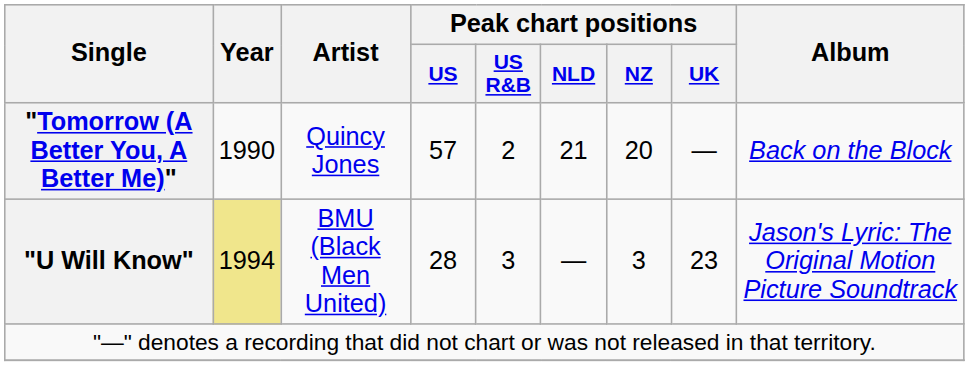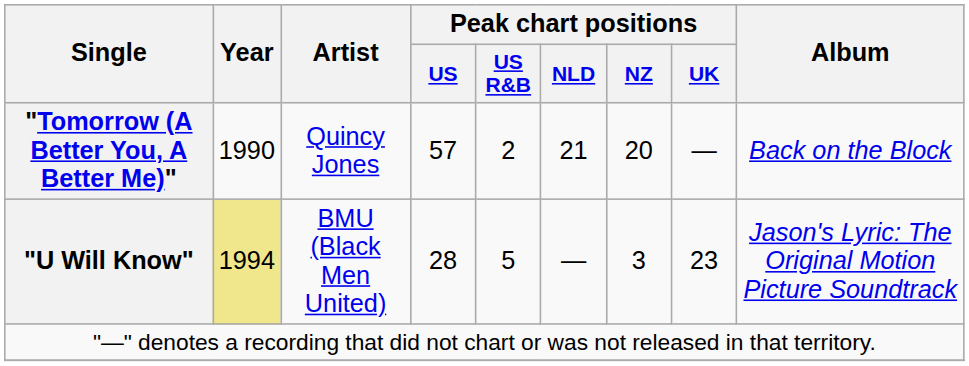 <table class="wikitable plainrowheaders" style="text-align: center;" border="1">
 <tr>
 <th scope="col" rowspan="2">Single</th>
 <th scope="col" rowspan="2">Year</th>
 <th scope="col" rowspan="2">Artist</th>
 <th scope="col" colspan="5">Peak chart positions</th>
 <th scope="col" rowspan="2">Album</th>
 </tr>
 <tr style="font-size:smaller;">
 <th width="35"><a href='#'>US</a><br></th>
 <th width="35"><a href='#'>US<br>R&B</a><br></th>
 <th width="35"><a href='#'>NLD</a><br></th>
 <th width="35"><a href='#'>NZ</a><br></th>
 <th width="35"><a href='#'>UK</a><br></th>
 </tr>
 <tr>
 <th scope="row">"<a href='#'>Tomorrow (A Better You, A Better Me)</a>"</th>
 <td>1990</td>
 <td><a href='#'>Quincy Jones</a></td>
 <td>57</td>
 <td>2</td>
 <td>21</td>
 <td>20</td>
 <td>—</td>
 <td><em><a href='#'>Back on the Block</a></em></td>
 </tr>
 <tr>
 <th scope="row">"U Will Know"</th>
 <td style="background: khaki;">1994</td>
 <td><a href='#'>BMU (Black Men United)</a></td>
 <td>28</td>
-<td>3</td>
+<td>5</td>
 <td>—</td>
 <td>3</td>
 <td>23</td>
 <td><em><a href='#'>Jason's Lyric: The Original Motion Picture Soundtrack</a></em></td>
 </tr>
 <tr>
 <td colspan="15" style="font-size:90%">"—" denotes a recording that did not chart or was not released in that territory.</td>
 </tr>
 <tr>
 </tr>
 </table>
